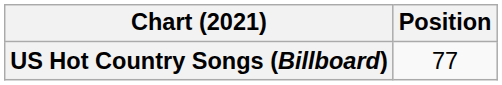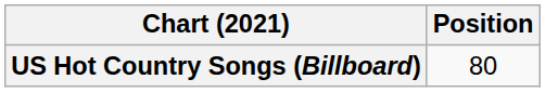 <table class="wikitable plainrowheaders" style="text-align:center">
 <tr>
 <th>Chart (2021)</th>
 <th>Position</th>
 </tr>
 <tr>
 <th scope="row">US Hot Country Songs (<em>Billboard</em>)</th>
-<td>77</td>
+<td>80</td>
 </tr>
 </table>
